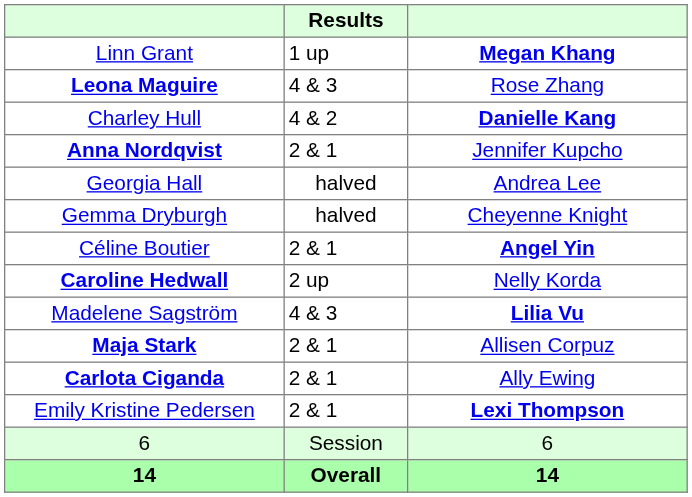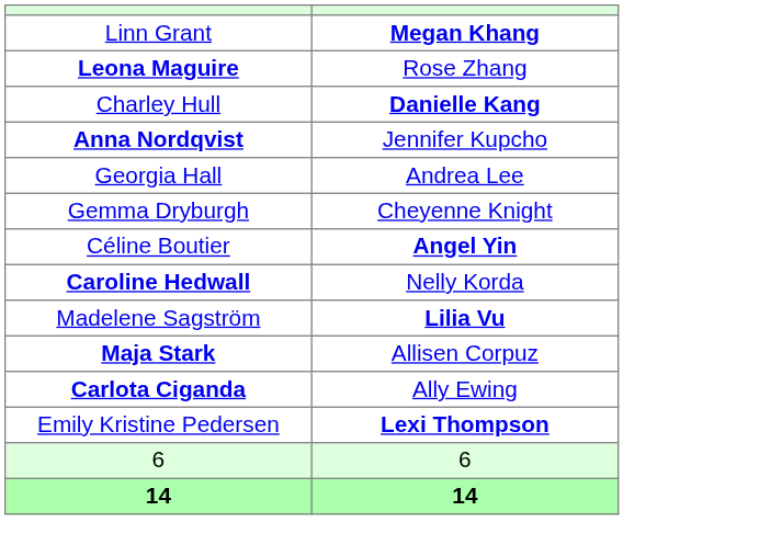 <table border="1" cellpadding="3" style="border-collapse: collapse; text-align:center;">
 <tr style="background:#dfd;">
 <th style="width:13em;"></th>
-<th style="width:5.5em;">Results</th>
 <th style="width:13em;"></th>
 </tr>
 <tr>
 <td><a href='#'>Linn Grant</a></td>
-<td align=left> 1 up</td>
 <td><strong><a href='#'>Megan Khang</a></strong></td>
 </tr>
 <tr>
 <td><strong><a href='#'>Leona Maguire</a></strong></td>
-<td align=left> 4 & 3</td>
 <td><a href='#'>Rose Zhang</a></td>
 </tr>
 <tr>
 <td><a href='#'>Charley Hull</a></td>
-<td align=left> 4 & 2</td>
 <td><strong><a href='#'>Danielle Kang</a></strong></td>
 </tr>
 <tr>
 <td><strong><a href='#'>Anna Nordqvist</a></strong></td>
-<td align=left> 2 & 1</td>
 <td><a href='#'>Jennifer Kupcho</a></td>
 </tr>
 <tr>
 <td><a href='#'>Georgia Hall</a></td>
-<td align=center>halved</td>
 <td><a href='#'>Andrea Lee</a></td>
 </tr>
 <tr>
 <td><a href='#'>Gemma Dryburgh</a></td>
-<td align=center>halved</td>
 <td><a href='#'>Cheyenne Knight</a></td>
 </tr>
 <tr>
 <td><a href='#'>Céline Boutier</a></td>
-<td align=left> 2 & 1</td>
 <td><strong><a href='#'>Angel Yin</a></strong></td>
 </tr>
 <tr>
 <td><strong><a href='#'>Caroline Hedwall</a></strong></td>
-<td align=left> 2 up</td>
 <td><a href='#'>Nelly Korda</a></td>
 </tr>
 <tr>
 <td><a href='#'>Madelene Sagström</a></td>
-<td align=left> 4 & 3</td>
 <td><strong><a href='#'>Lilia Vu</a></strong></td>
 </tr>
 <tr>
 <td><strong><a href='#'>Maja Stark</a></strong></td>
-<td align=left> 2 & 1</td>
 <td><a href='#'>Allisen Corpuz</a></td>
 </tr>
 <tr>
 <td><strong><a href='#'>Carlota Ciganda</a> </strong></td>
-<td align=left> 2 & 1</td>
 <td><a href='#'>Ally Ewing</a></td>
 </tr>
 <tr>
 <td><a href='#'>Emily Kristine Pedersen</a></td>
-<td align=left> 2 & 1</td>
 <td><strong> <a href='#'>Lexi Thompson</a> </strong></td>
 </tr>
 <tr style="background:#dfd;">
 <td>6</td>
-<td>Session</td>
 <td>6</td>
 </tr>
 <tr style="background:#afa;">
 <th>14</th>
-<th>Overall</th>
 <th>14</th>
 </tr>
 </table>
